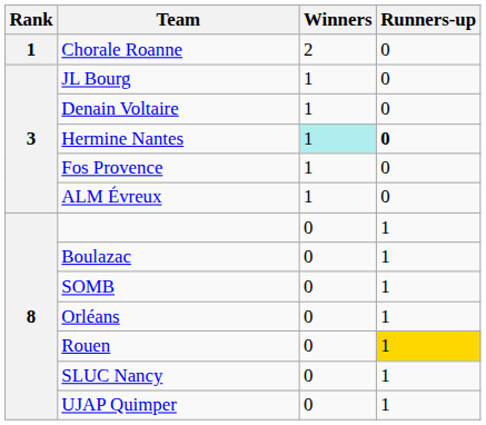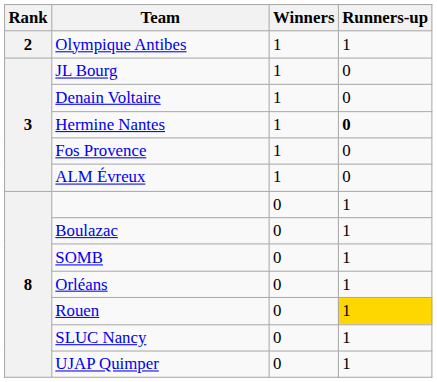 <table class="wikitable sortable">
 <tr>
 <th scope=col>Rank</th>
 <th scope=col width="200">Team</th>
 <th scope=col>Winners</th>
 <th scope=col>Runners-up</th>
 </tr>
 <tr>
-<th>1</th>
-<td><a href='#'>Chorale Roanne</a></td>
-<td>2</td>
-<td>0</td>
+<th>2</th>
+<td><a href='#'>Olympique Antibes</a></td>
+<td>1</td>
+<td>1</td>
 </tr>
 <tr>
 <th rowspan="5">3</th>
 <td><a href='#'>JL Bourg</a></td>
 <td>1</td>
 <td>0</td>
 </tr>
 <tr>
 <td><a href='#'>Denain Voltaire</a></td>
 <td>1</td>
 <td>0</td>
 </tr>
 <tr>
 <td><a href='#'>Hermine Nantes</a></td>
-<td style="background: paleturquoise;">1</td>
+<td>1</td>
 <td><strong>0</strong></td>
 </tr>
 <tr>
 <td><a href='#'>Fos Provence</a></td>
 <td>1</td>
 <td>0</td>
 </tr>
 <tr>
 <td><a href='#'>ALM Évreux</a></td>
 <td>1</td>
 <td>0</td>
 </tr>
 <tr>
 <th rowspan="7">8</th>
 <td></td>
 <td>0</td>
 <td>1</td>
 </tr>
 <tr>
 <td><a href='#'>Boulazac</a></td>
 <td>0</td>
 <td>1</td>
 </tr>
 <tr>
 <td><a href='#'>SOMB</a></td>
 <td>0</td>
 <td>1</td>
 </tr>
 <tr>
 <td><a href='#'>Orléans</a></td>
 <td>0</td>
 <td>1</td>
 </tr>
 <tr>
 <td><a href='#'>Rouen</a></td>
 <td>0</td>
 <td style="background: gold;">1</td>
 </tr>
 <tr>
 <td><a href='#'>SLUC Nancy</a></td>
 <td>0</td>
 <td>1</td>
 </tr>
 <tr>
 <td><a href='#'>UJAP Quimper</a></td>
 <td>0</td>
 <td>1</td>
 </tr>
 </table>
